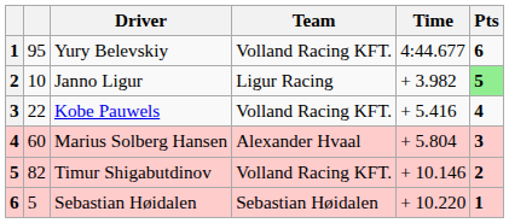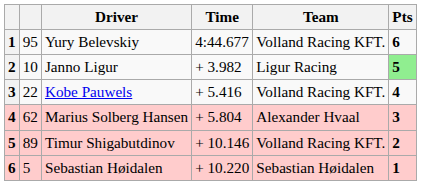 <table class="wikitable" style="font-size:95%">
 <tr>
 <th></th>
 <th></th>
 <th>Driver</th>
+<th>Time</th>
 <th>Team</th>
-<th>Time</th>
 <th>Pts</th>
 </tr>
 <tr>
 <th>1</th>
 <td>95</td>
 <td> Yury Belevskiy</td>
+<td>4:44.677</td>
 <td>Volland Racing KFT.</td>
-<td>4:44.677</td>
 <td><strong>6</strong></td>
 </tr>
 <tr>
 <th>2</th>
 <td>10</td>
 <td> Janno Ligur</td>
+<td>+ 3.982</td>
 <td>Ligur Racing</td>
-<td>+ 3.982</td>
 <td style="background: lightgreen;"><strong>5</strong></td>
 </tr>
 <tr>
 <th>3</th>
 <td>22</td>
 <td> <a href='#'>Kobe Pauwels</a></td>
+<td>+ 5.416</td>
 <td>Volland Racing KFT.</td>
-<td>+ 5.416</td>
 <td><strong>4</strong></td>
 </tr>
 <tr>
 <th style="background:#ffcccc;">4</th>
-<td style="background:#ffcccc;">60</td>
+<td style="background:#ffcccc;">62</td>
 <td style="background:#ffcccc;"> Marius Solberg Hansen</td>
+<td style="background:#ffcccc;">+ 5.804</td>
 <td style="background:#ffcccc;">Alexander Hvaal</td>
-<td style="background:#ffcccc;">+ 5.804</td>
 <td style="background:#ffcccc;"><strong>3</strong></td>
 </tr>
 <tr>
 <th style="background:#ffcccc;">5</th>
-<td style="background:#ffcccc;">82</td>
+<td style="background:#ffcccc;">89</td>
 <td style="background:#ffcccc;"> Timur Shigabutdinov</td>
+<td style="background:#ffcccc;">+ 10.146</td>
 <td style="background:#ffcccc;">Volland Racing KFT.</td>
-<td style="background:#ffcccc;">+ 10.146</td>
 <td style="background:#ffcccc;"><strong>2</strong></td>
 </tr>
 <tr>
 <th style="background:#ffcccc;">6</th>
 <td style="background:#ffcccc;">5</td>
 <td style="background:#ffcccc;"> Sebastian Høidalen</td>
+<td style="background:#ffcccc;">+ 10.220</td>
 <td style="background:#ffcccc;">Sebastian Høidalen</td>
-<td style="background:#ffcccc;">+ 10.220</td>
 <td style="background:#ffcccc;"><strong>1</strong></td>
 </tr>
 </table>
